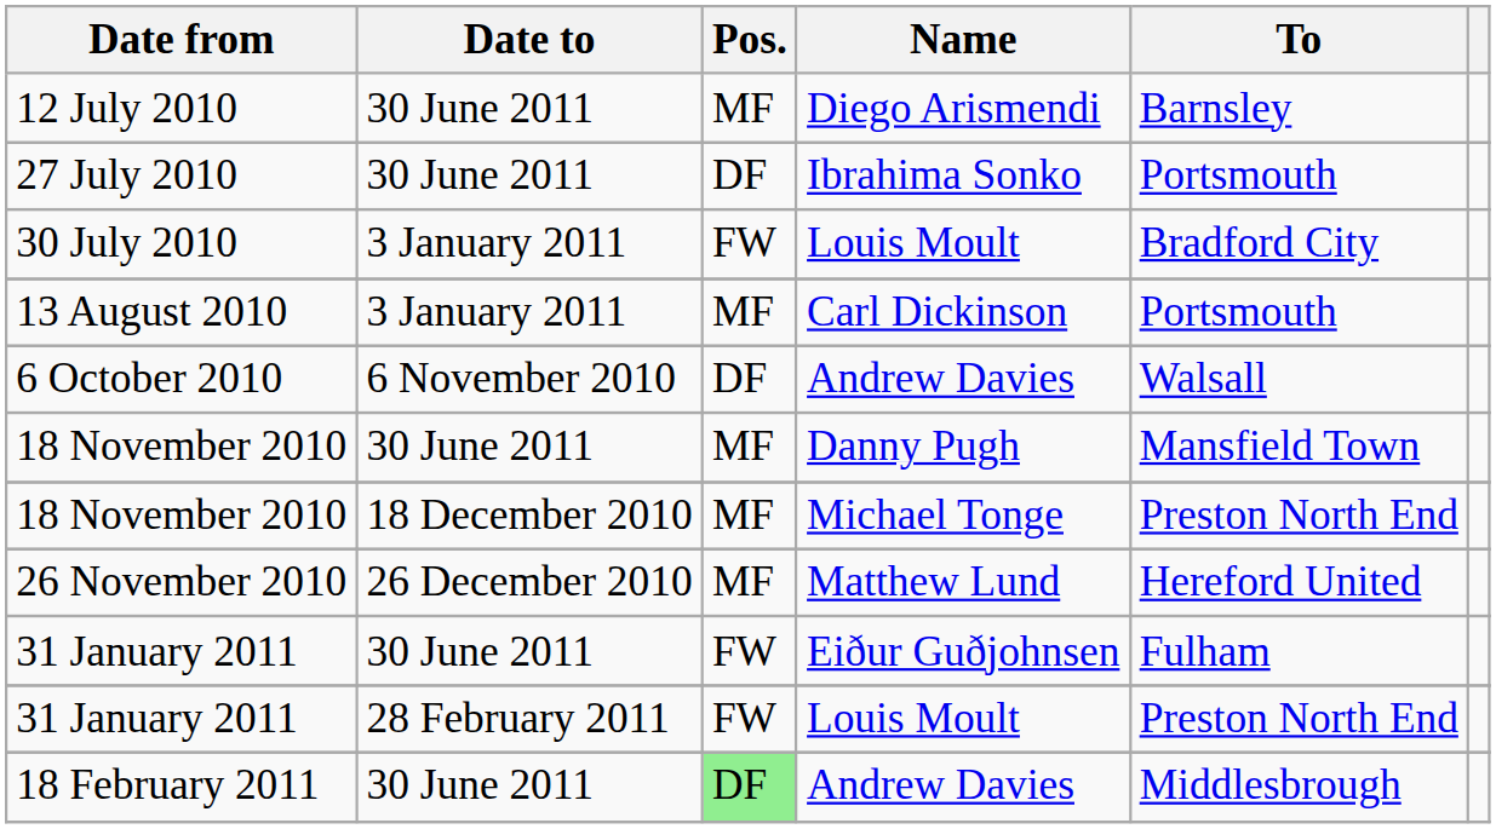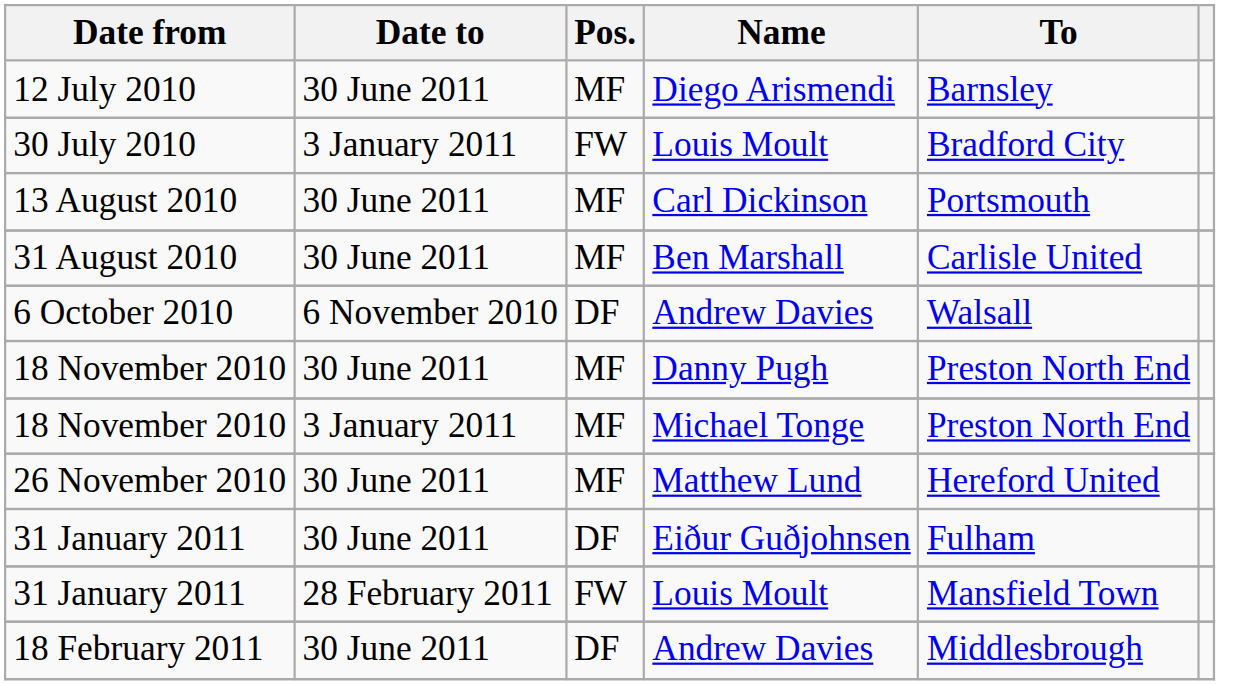 <table class="wikitable">
 <tr>
 <th>Date from</th>
 <th>Date to</th>
 <th>Pos.</th>
 <th>Name</th>
 <th>To</th>
 <th></th>
 </tr>
 <tr>
 <td>12 July 2010</td>
 <td>30 June 2011</td>
 <td>MF</td>
 <td> <a href='#'>Diego Arismendi</a></td>
 <td> <a href='#'>Barnsley</a></td>
 <td></td>
 </tr>
 <tr>
 </tr>
 <tr>
-<td>27 July 2010</td>
-<td>30 June 2011</td>
-<td>DF</td>
-<td> <a href='#'>Ibrahima Sonko</a></td>
-<td> <a href='#'>Portsmouth</a></td>
-<td></td>
-</tr>
-<tr>
 </tr>
 <tr>
 <td>30 July 2010</td>
 <td>3 January 2011</td>
 <td>FW</td>
 <td> <a href='#'>Louis Moult</a></td>
 <td> <a href='#'>Bradford City</a></td>
 <td></td>
 </tr>
 <tr>
 </tr>
 <tr>
 <td>13 August 2010</td>
-<td>3 January 2011</td>
+<td>30 June 2011</td>
 <td>MF</td>
 <td> <a href='#'>Carl Dickinson</a></td>
 <td> <a href='#'>Portsmouth</a></td>
 <td></td>
 </tr>
 <tr>
+</tr>
+<tr>
+<td>31 August 2010</td>
+<td>30 June 2011</td>
+<td>MF</td>
+<td> <a href='#'>Ben Marshall</a></td>
+<td> <a href='#'>Carlisle United</a></td>
+<td></td>
 </tr>
 <tr>
 </tr>
 <tr>
 <td>6 October 2010</td>
 <td>6 November 2010</td>
 <td>DF</td>
 <td> <a href='#'>Andrew Davies</a></td>
 <td> <a href='#'>Walsall</a></td>
 <td></td>
 </tr>
 <tr>
 </tr>
 <tr>
 <td>18 November 2010</td>
 <td>30 June 2011</td>
 <td>MF</td>
 <td> <a href='#'>Danny Pugh</a></td>
-<td> <a href='#'>Mansfield Town</a></td>
+<td> <a href='#'>Preston North End</a></td>
 <td></td>
 </tr>
 <tr>
 </tr>
 <tr>
 <td>18 November 2010</td>
-<td>18 December 2010</td>
+<td>3 January 2011</td>
 <td>MF</td>
 <td> <a href='#'>Michael Tonge</a></td>
 <td> <a href='#'>Preston North End</a></td>
 <td></td>
 </tr>
 <tr>
 </tr>
 <tr>
 <td>26 November 2010</td>
-<td>26 December 2010</td>
+<td>30 June 2011</td>
 <td>MF</td>
 <td> <a href='#'>Matthew Lund</a></td>
 <td> <a href='#'>Hereford United</a></td>
 <td></td>
 </tr>
 <tr>
 </tr>
 <tr>
 <td>31 January 2011</td>
 <td>30 June 2011</td>
-<td>FW</td>
+<td>DF</td>
 <td> <a href='#'>Eiður Guðjohnsen</a></td>
 <td> <a href='#'>Fulham</a></td>
 <td></td>
 </tr>
 <tr>
 </tr>
 <tr>
 <td>31 January 2011</td>
 <td>28 February 2011</td>
 <td>FW</td>
 <td> <a href='#'>Louis Moult</a></td>
-<td> <a href='#'>Preston North End</a></td>
+<td> <a href='#'>Mansfield Town</a></td>
 <td></td>
 </tr>
 <tr>
 </tr>
 <tr>
 <td>18 February 2011</td>
 <td>30 June 2011</td>
-<td style="background: lightgreen;">DF</td>
+<td>DF</td>
 <td> <a href='#'>Andrew Davies</a></td>
 <td> <a href='#'>Middlesbrough</a></td>
 <td></td>
 </tr>
 <tr>
 </tr>
 </table>
